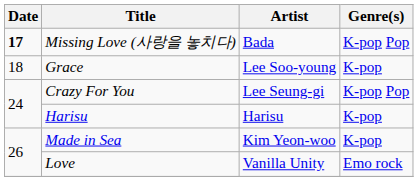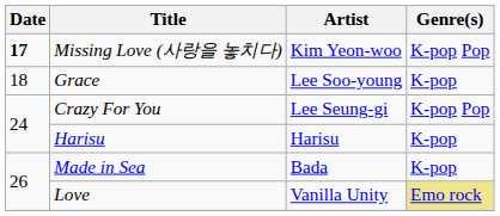 <table class="wikitable" style="text-align: left;">
 <tr>
 <th>Date</th>
 <th>Title</th>
 <th>Artist</th>
 <th>Genre(s)</th>
 </tr>
 <tr>
 <td><strong>17</strong></td>
 <td><em>Missing Love (사랑을 놓치다)</em></td>
-<td><a href='#'>Bada</a></td>
+<td><a href='#'>Kim Yeon-woo</a></td>
 <td><a href='#'>K-pop</a> <a href='#'>Pop</a></td>
 </tr>
 <tr>
 <td>18</td>
 <td><em>Grace</em></td>
 <td><a href='#'>Lee Soo-young</a></td>
 <td><a href='#'>K-pop</a></td>
 </tr>
 <tr>
 <td rowspan="2">24</td>
 <td><em>Crazy For You</em></td>
 <td><a href='#'>Lee Seung-gi</a></td>
 <td><a href='#'>K-pop</a> <a href='#'>Pop</a></td>
 </tr>
 <tr>
 <td><em><a href='#'>Harisu</a></em></td>
 <td><a href='#'>Harisu</a></td>
 <td><a href='#'>K-pop</a></td>
 </tr>
 <tr>
 <td rowspan="2">26</td>
 <td><em><a href='#'>Made in Sea</a></em></td>
-<td><a href='#'>Kim Yeon-woo</a></td>
+<td><a href='#'>Bada</a></td>
 <td><a href='#'>K-pop</a></td>
 </tr>
 <tr>
 <td><em>Love</em></td>
 <td><a href='#'>Vanilla Unity</a></td>
-<td><a href='#'>Emo rock</a></td>
+<td style="background: khaki;"><a href='#'>Emo rock</a></td>
 </tr>
 <tr>
 </tr>
 </table>
